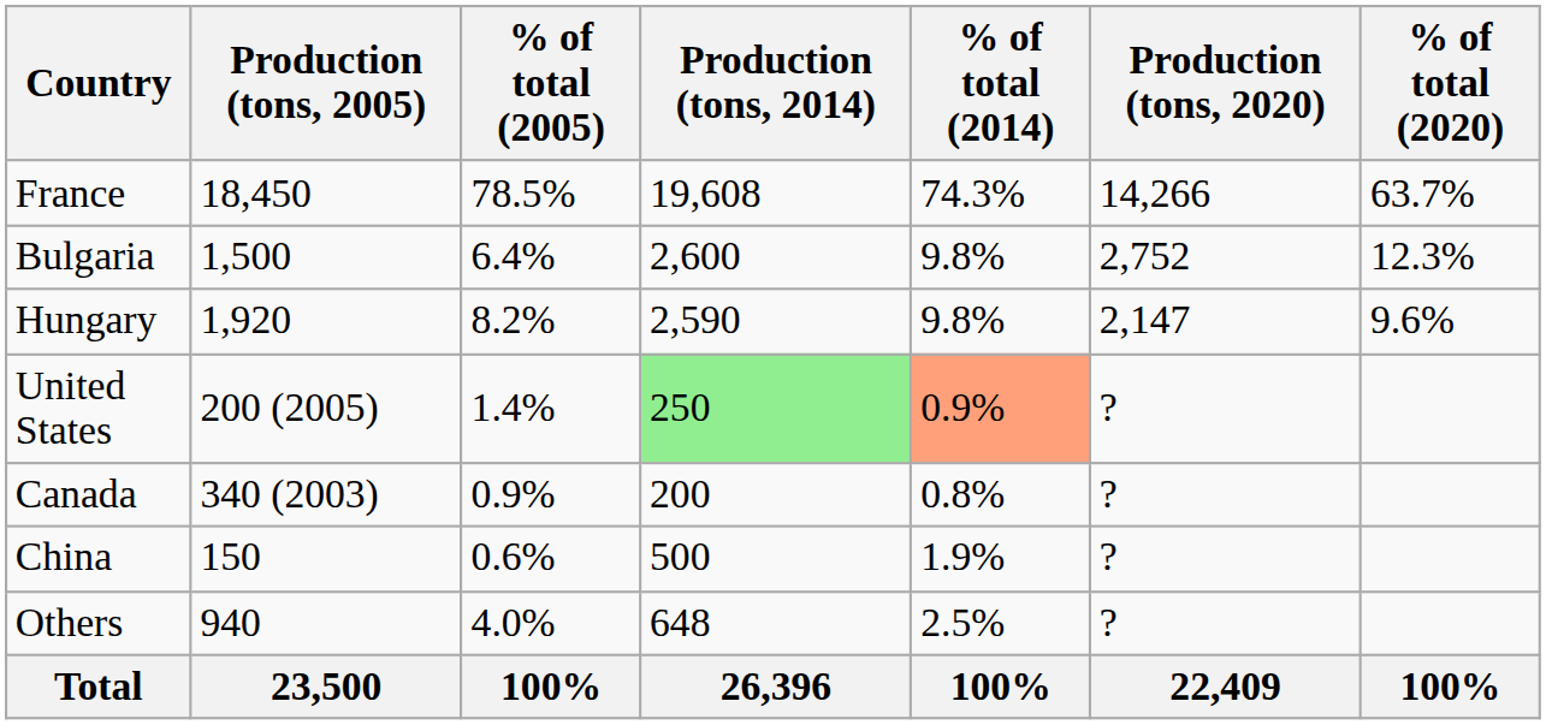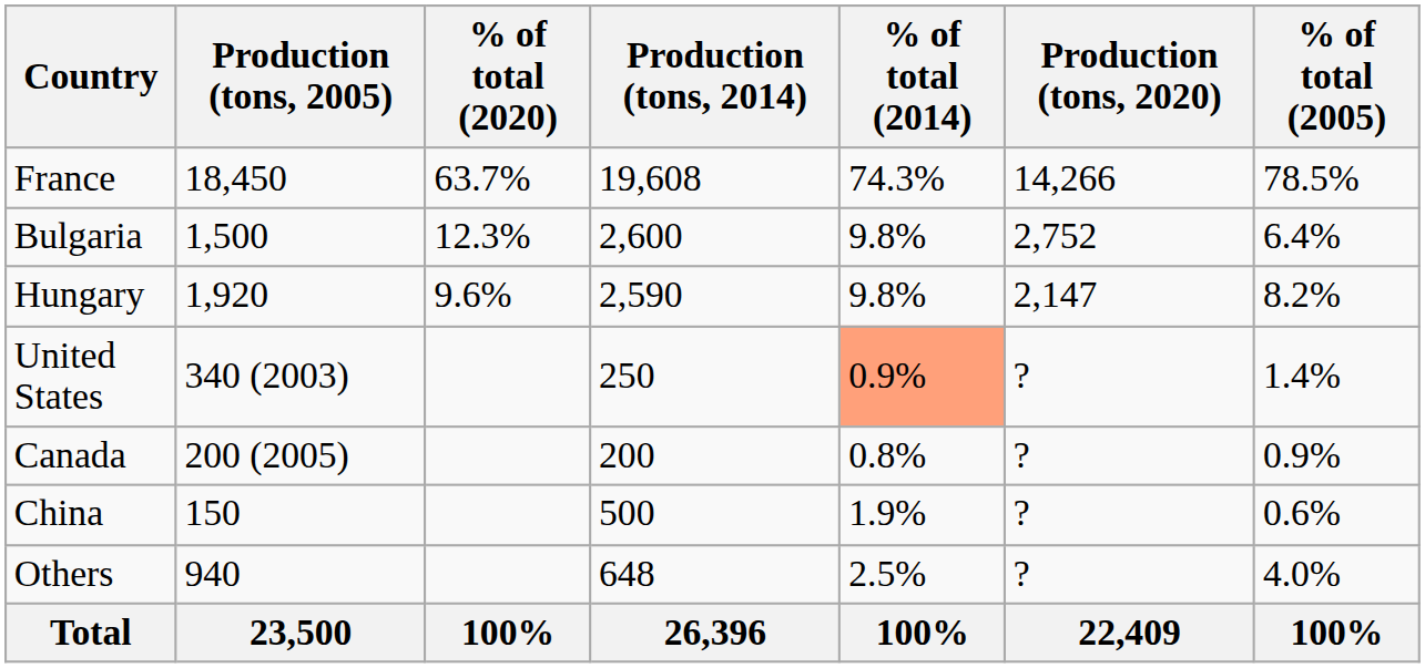 <table class="wikitable center">
 <tr>
 <th>Country</th>
 <th>Production (tons, 2005)</th>
-<th>% of total (2005)</th>
+<th>% of total (2020)</th>
 <th>Production (tons, 2014)</th>
 <th>% of total (2014)</th>
 <th>Production (tons, 2020)</th>
-<th>% of total (2020)</th>
+<th>% of total (2005)</th>
 </tr>
 <tr>
 <td>France</td>
 <td>18,450</td>
-<td>78.5%</td>
+<td>63.7%</td>
 <td>19,608</td>
 <td>74.3%</td>
 <td>14,266</td>
-<td>63.7%</td>
+<td>78.5%</td>
 </tr>
 <tr>
 <td>Bulgaria</td>
 <td>1,500</td>
-<td>6.4%</td>
+<td>12.3%</td>
 <td>2,600</td>
 <td>9.8%</td>
 <td>2,752</td>
-<td>12.3%</td>
+<td>6.4%</td>
 </tr>
 <tr>
 <td>Hungary</td>
 <td>1,920</td>
-<td>8.2%</td>
+<td>9.6%</td>
 <td>2,590</td>
 <td>9.8%</td>
 <td>2,147</td>
-<td>9.6%</td>
+<td>8.2%</td>
 </tr>
 <tr>
 <td>United States</td>
-<td>200 (2005)</td>
-<td>1.4%</td>
-<td style="background: lightgreen;">250</td>
+<td>340 (2003)</td>
+<td></td>
+<td>250</td>
 <td style="background: lightsalmon;">0.9%</td>
 <td>?</td>
-<td></td>
+<td>1.4%</td>
 </tr>
 <tr>
 <td>Canada</td>
-<td>340 (2003)</td>
-<td>0.9%</td>
+<td>200 (2005)</td>
+<td></td>
 <td>200</td>
 <td>0.8%</td>
 <td>?</td>
-<td></td>
+<td>0.9%</td>
 </tr>
 <tr>
 <td>China</td>
 <td>150</td>
-<td>0.6%</td>
+<td></td>
 <td>500</td>
 <td>1.9%</td>
 <td>?</td>
-<td></td>
+<td>0.6%</td>
 </tr>
 <tr>
 <td>Others</td>
 <td>940</td>
-<td>4.0%</td>
+<td></td>
 <td>648</td>
 <td>2.5%</td>
 <td>?</td>
-<td></td>
+<td>4.0%</td>
 </tr>
 <tr>
 <th>Total</th>
 <th>23,500</th>
 <th>100%</th>
 <th>26,396</th>
 <th>100%</th>
 <th>22,409</th>
 <th>100%</th>
 </tr>
 </table>
